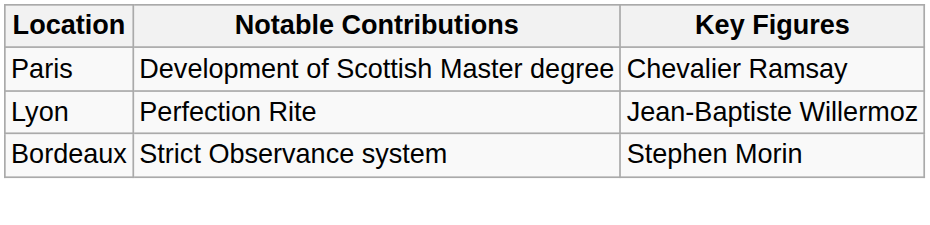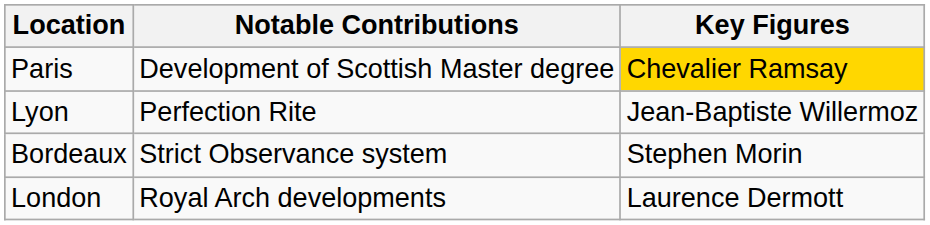 <table class="wikitable">
 <tr>
 <th>Location</th>
 <th>Notable Contributions</th>
 <th>Key Figures</th>
 </tr>
 <tr>
 <td>Paris</td>
 <td>Development of Scottish Master degree</td>
-<td>Chevalier Ramsay</td>
+<td style="background: gold;">Chevalier Ramsay</td>
 </tr>
 <tr>
 <td>Lyon</td>
 <td>Perfection Rite</td>
 <td>Jean-Baptiste Willermoz</td>
 </tr>
 <tr>
 <td>Bordeaux</td>
 <td>Strict Observance system</td>
 <td>Stephen Morin</td>
 </tr>
+<tr>
+<td>London</td>
+<td>Royal Arch developments</td>
+<td>Laurence Dermott</td>
+</tr>
 </table>
